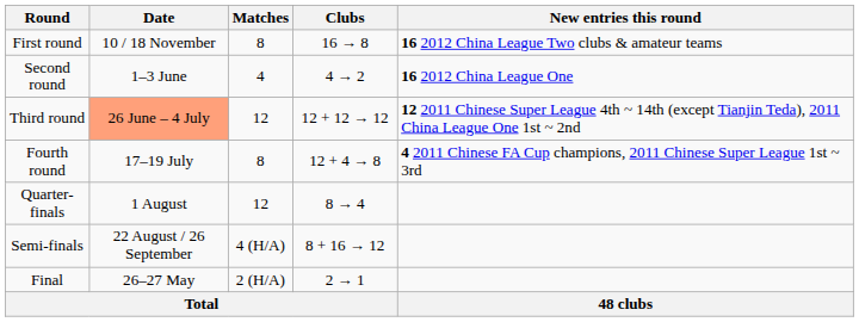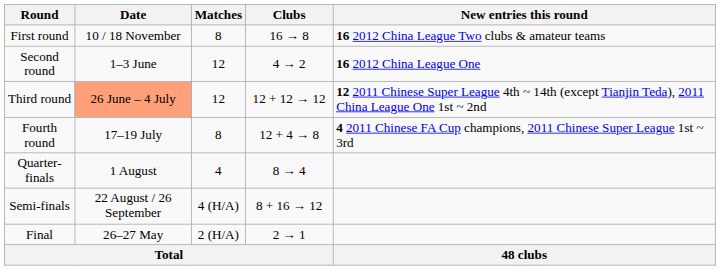 <table class="wikitable">
 <tr>
 <th>Round</th>
 <th>Date</th>
 <th>Matches</th>
 <th width=100>Clubs</th>
 <th>New entries this round</th>
 </tr>
 <tr align=center>
 <td>First round</td>
 <td>10 / 18 November</td>
 <td>8</td>
 <td>16 → 8</td>
 <td align=left><strong>16</strong> <a href='#'>2012 China League Two</a> clubs & amateur teams</td>
 </tr>
 <tr align=center>
 <td>Second round</td>
 <td>1–3 June</td>
-<td>4</td>
+<td>12</td>
 <td>4 → 2</td>
 <td align=left><strong>16</strong> <a href='#'>2012 China League One</a></td>
 </tr>
 <tr align=center>
 <td>Third round</td>
 <td style="background: lightsalmon;">26 June – 4 July</td>
 <td>12</td>
 <td>12 + 12  → 12</td>
 <td align=left><strong>12</strong> <a href='#'>2011 Chinese Super League</a> 4th ~ 14th (except <a href='#'>Tianjin Teda</a>), <a href='#'>2011 China League One</a> 1st ~ 2nd</td>
 </tr>
 <tr align=center>
 <td>Fourth round</td>
 <td>17–19 July</td>
 <td>8</td>
 <td>12 + 4  → 8</td>
 <td align=left><strong>4</strong> <a href='#'>2011 Chinese FA Cup</a> champions, <a href='#'>2011 Chinese Super League</a> 1st ~ 3rd</td>
 </tr>
 <tr align=center>
 <td>Quarter-finals</td>
 <td>1 August</td>
-<td>12</td>
+<td>4</td>
 <td>8 → 4</td>
 <td align=left></td>
 </tr>
 <tr align=center>
 <td>Semi-finals</td>
 <td>22 August / 26 September</td>
 <td>4 (H/A)</td>
 <td>8 + 16 → 12</td>
 <td align=left></td>
 </tr>
 <tr align=center>
 <td>Final</td>
 <td>26–27 May</td>
 <td>2 (H/A)</td>
 <td>2 → 1</td>
 <td align=left></td>
 </tr>
 <tr>
 <th colspan=4>Total</th>
 <th>48 clubs</th>
 </tr>
 </table>
